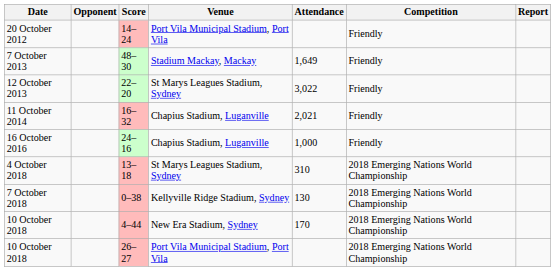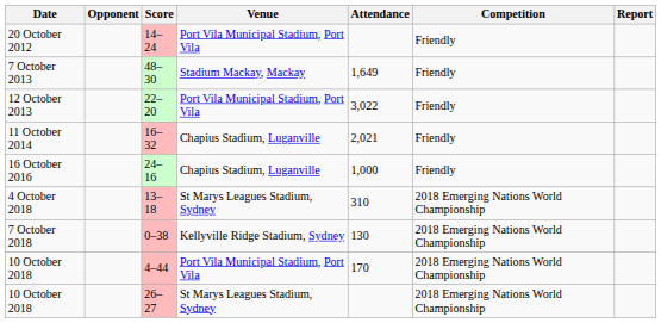 <table class="wikitable defaultleft col1right col3center col5right">
 <tr>
 <th>Date</th>
 <th>Opponent</th>
 <th>Score</th>
 <th>Venue</th>
 <th>Attendance</th>
 <th>Competition</th>
 <th>Report</th>
 </tr>
 <tr>
 <td>20 October 2012</td>
 <td></td>
 <td bgcolor="#FFBBBB">14–24</td>
 <td> <a href='#'>Port Vila Municipal Stadium</a>, <a href='#'>Port Vila</a></td>
 <td></td>
 <td>Friendly</td>
 <td></td>
 </tr>
 <tr>
 <td>7 October 2013</td>
 <td></td>
 <td bgcolor="#CCFFCC">48–30</td>
 <td> <a href='#'>Stadium Mackay</a>, <a href='#'>Mackay</a></td>
 <td>1,649</td>
 <td>Friendly</td>
 <td></td>
 </tr>
 <tr>
 <td>12 October 2013</td>
 <td></td>
 <td bgcolor="#CCFFCC">22–20</td>
-<td>  St Marys Leagues Stadium, <a href='#'>Sydney</a></td>
+<td> <a href='#'>Port Vila Municipal Stadium</a>, <a href='#'>Port Vila</a></td>
 <td>3,022</td>
 <td>Friendly</td>
 <td></td>
 </tr>
 <tr>
 <td>11 October 2014</td>
 <td></td>
 <td bgcolor="#FFBBBB">16–32</td>
 <td> Chapius Stadium, <a href='#'>Luganville</a></td>
 <td>2,021</td>
 <td>Friendly</td>
 <td></td>
 </tr>
 <tr>
 <td>16 October 2016</td>
 <td></td>
 <td bgcolor="#CCFFCC">24–16</td>
 <td> Chapius Stadium, <a href='#'>Luganville</a></td>
 <td>1,000</td>
 <td>Friendly</td>
 <td></td>
 </tr>
 <tr>
 <td>4 October 2018</td>
 <td></td>
 <td bgcolor="#FFBBBB">13–18</td>
 <td>  St Marys Leagues Stadium, <a href='#'>Sydney</a></td>
 <td>310</td>
 <td>2018 Emerging Nations World Championship</td>
 <td></td>
 </tr>
 <tr>
 <td>7 October 2018</td>
 <td></td>
 <td bgcolor="#FFBBBB">0–38</td>
 <td>  Kellyville Ridge Stadium, <a href='#'>Sydney</a></td>
 <td>130</td>
 <td>2018 Emerging Nations World Championship</td>
 <td></td>
 </tr>
 <tr>
 <td>10 October 2018</td>
 <td></td>
 <td bgcolor="#FFBBBB">4–44</td>
-<td>  New Era Stadium, <a href='#'>Sydney</a></td>
+<td> <a href='#'>Port Vila Municipal Stadium</a>, <a href='#'>Port Vila</a></td>
 <td>170</td>
 <td>2018 Emerging Nations World Championship</td>
 <td></td>
 </tr>
 <tr>
 <td>10 October 2018</td>
 <td></td>
 <td bgcolor="#FFBBBB">26–27</td>
-<td> <a href='#'>Port Vila Municipal Stadium</a>, <a href='#'>Port Vila</a></td>
+<td>  St Marys Leagues Stadium, <a href='#'>Sydney</a></td>
 <td></td>
 <td>2018 Emerging Nations World Championship</td>
 <td></td>
 </tr>
 </table>
